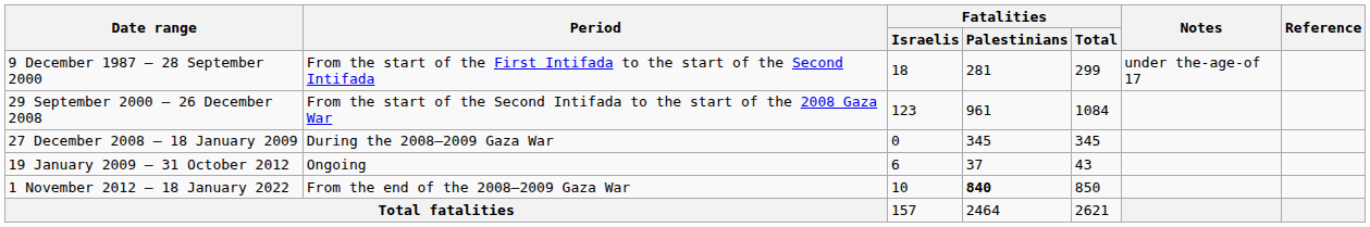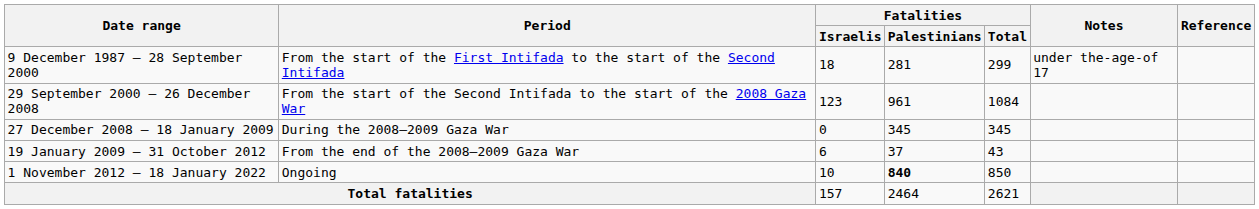 <table class="wikitable">
 <tr>
 <th scope="col" rowspan="2">Date range</th>
 <th scope="col" rowspan="2">Period</th>
 <th scope="col" colspan="3">Fatalities</th>
 <th scope="col" rowspan="2">Notes</th>
 <th scope="col" rowspan="2">Reference</th>
 </tr>
 <tr>
 <th scope="col">Israelis</th>
 <th scope="col">Palestinians</th>
 <th scope="col">Total</th>
 </tr>
 <tr>
 <td>9 December 1987 – 28 September 2000</td>
 <td>From the start of the <a href='#'>First Intifada</a> to the start of the <a href='#'>Second Intifada</a></td>
 <td>18</td>
 <td>281</td>
 <td>299</td>
 <td>under the-age-of 17</td>
 <td></td>
 </tr>
 <tr>
 <td>29 September 2000 – 26 December 2008</td>
 <td>From the start of the Second Intifada to the start of the <a href='#'>2008 Gaza War</a></td>
 <td>123</td>
 <td>961</td>
 <td>1084</td>
 <td></td>
 <td></td>
 </tr>
 <tr>
 <td>27 December 2008 – 18 January 2009</td>
 <td>During the 2008–2009 Gaza War</td>
 <td>0</td>
 <td>345</td>
 <td>345</td>
 <td></td>
 <td></td>
 </tr>
 <tr>
 <td>19 January 2009 – 31 October 2012</td>
-<td>Ongoing</td>
+<td>From the end of the 2008–2009 Gaza War</td>
 <td>6</td>
 <td>37</td>
 <td>43</td>
 <td></td>
 <td></td>
 </tr>
 <tr>
 <td>1 November 2012 – 18 January 2022</td>
-<td>From the end of the 2008–2009 Gaza War</td>
+<td>Ongoing</td>
 <td>10</td>
 <td><strong>840</strong></td>
 <td>850</td>
 <td></td>
 <td></td>
 </tr>
 <tr>
 <th scope="row" colspan="2">Total fatalities</th>
 <td>157</td>
 <td>2464</td>
 <td>2621</td>
 <th></th>
 <th></th>
 </tr>
 </table>
